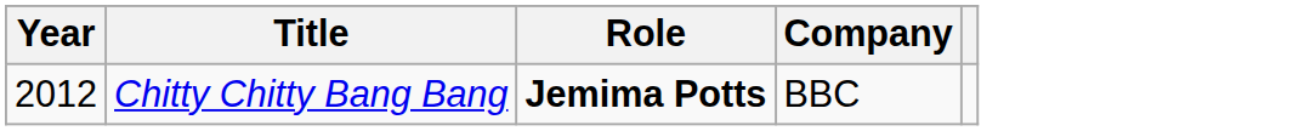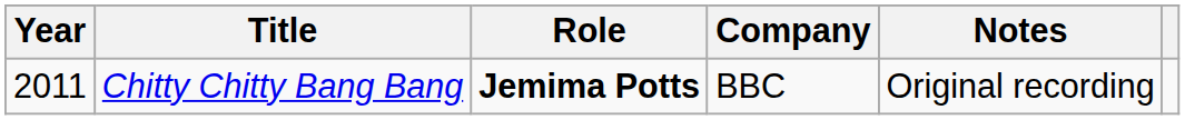 <table class="wikitable">
 <tr>
 <th>Year</th>
 <th>Title</th>
 <th>Role</th>
 <th>Company</th>
+<th>Notes</th>
 <th></th>
 </tr>
 <tr>
-<td>2012</td>
+<td>2011</td>
 <td><em><a href='#'>Chitty Chitty Bang Bang</a></em></td>
 <td><strong>Jemima Potts</strong></td>
 <td>BBC</td>
+<td>Original recording</td>
 <td></td>
 </tr>
 </table>
